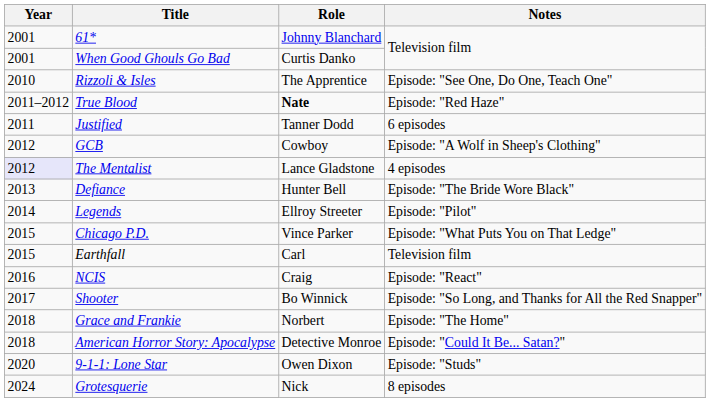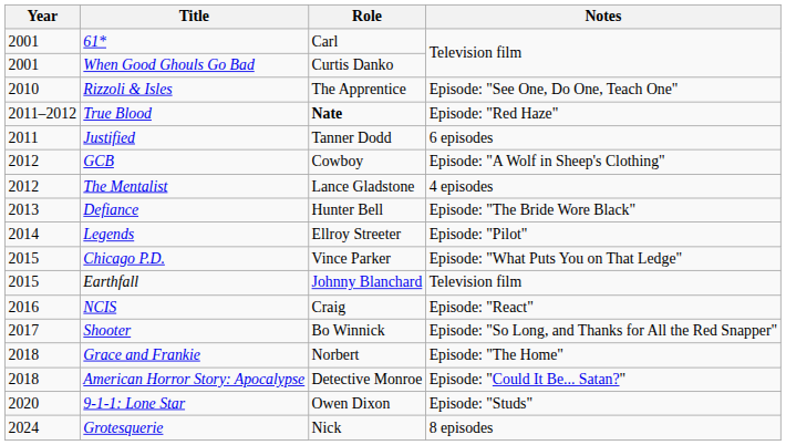 <table class="wikitable sortable">
 <tr>
 <th>Year</th>
 <th>Title</th>
 <th>Role</th>
 <th class="unsortable">Notes</th>
 </tr>
 <tr>
 <td>2001</td>
 <td><em><a href='#'>61*</a></em></td>
-<td><a href='#'>Johnny Blanchard</a></td>
+<td>Carl</td>
 <td rowspan="2">Television film</td>
 </tr>
 <tr>
 <td>2001</td>
 <td><em><a href='#'>When Good Ghouls Go Bad</a></em></td>
 <td>Curtis Danko</td>
 </tr>
 <tr>
 <td>2010</td>
 <td><em><a href='#'>Rizzoli & Isles</a></em></td>
 <td>The Apprentice</td>
 <td>Episode: "See One, Do One, Teach One"</td>
 </tr>
 <tr>
 <td>2011–2012</td>
 <td><em><a href='#'>True Blood</a></em></td>
 <td><strong>Nate</strong></td>
 <td>Episode: "Red Haze"</td>
 </tr>
 <tr>
 <td>2011</td>
 <td><a href='#'><em>Justified</em></a></td>
 <td>Tanner Dodd</td>
 <td>6 episodes</td>
 </tr>
 <tr>
 <td>2012</td>
 <td><a href='#'><em>GCB</em></a></td>
 <td>Cowboy</td>
 <td>Episode: "A Wolf in Sheep's Clothing"</td>
 </tr>
 <tr>
-<td style="background: lavender;">2012</td>
+<td>2012</td>
 <td><em><a href='#'>The Mentalist</a></em></td>
 <td>Lance Gladstone</td>
 <td>4 episodes</td>
 </tr>
 <tr>
 <td>2013</td>
 <td><a href='#'><em>Defiance</em></a></td>
 <td>Hunter Bell</td>
 <td>Episode: "The Bride Wore Black"</td>
 </tr>
 <tr>
 <td>2014</td>
 <td><a href='#'><em>Legends</em></a></td>
 <td>Ellroy Streeter</td>
 <td>Episode: "Pilot"</td>
 </tr>
 <tr>
 <td>2015</td>
 <td><a href='#'><em>Chicago P.D.</em></a></td>
 <td>Vince Parker</td>
 <td>Episode: "What Puts You on That Ledge"</td>
 </tr>
 <tr>
 <td>2015</td>
 <td><em>Earthfall</em></td>
-<td>Carl</td>
+<td><a href='#'>Johnny Blanchard</a></td>
 <td>Television film</td>
 </tr>
 <tr>
 <td>2016</td>
 <td><a href='#'><em>NCIS</em></a></td>
 <td>Craig</td>
 <td>Episode: "React"</td>
 </tr>
 <tr>
 <td>2017</td>
 <td><a href='#'><em>Shooter</em></a></td>
 <td>Bo Winnick</td>
 <td>Episode: "So Long, and Thanks for All the Red Snapper"</td>
 </tr>
 <tr>
 <td>2018</td>
 <td><em><a href='#'>Grace and Frankie</a></em></td>
 <td>Norbert</td>
 <td>Episode: "The Home"</td>
 </tr>
 <tr>
 <td>2018</td>
 <td><em><a href='#'>American Horror Story: Apocalypse</a></em></td>
 <td>Detective Monroe</td>
 <td>Episode: "<a href='#'>Could It Be... Satan?</a>"</td>
 </tr>
 <tr>
 <td>2020</td>
 <td><em><a href='#'>9-1-1: Lone Star</a></em></td>
 <td>Owen Dixon</td>
 <td>Episode: "Studs"</td>
 </tr>
 <tr>
 <td>2024</td>
 <td><em><a href='#'>Grotesquerie</a></em></td>
 <td>Nick</td>
 <td>8 episodes</td>
 </tr>
 </table>
